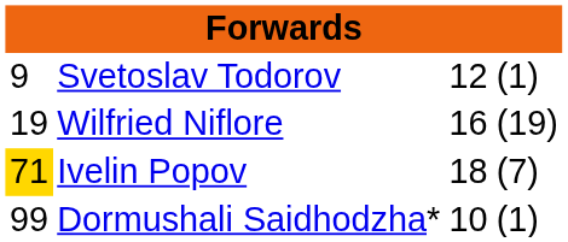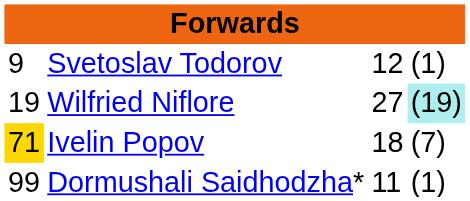 <table class="toccolours" border="0" cellpadding="2" cellspacing="0" align="left" style="margin:0.5em;">
 <tr>
 <th colspan="4" align="center" bgcolor="#ee6611"><span>Forwards</span></th>
 </tr>
 <tr>
 <td>9</td>
 <td> <a href='#'>Svetoslav Todorov</a></td>
 <td>12</td>
 <td>(1)</td>
 </tr>
 <tr>
 <td>19</td>
 <td> <a href='#'>Wilfried Niflore</a></td>
-<td>16</td>
-<td>(19)</td>
+<td>27</td>
+<td style="background: paleturquoise;">(19)</td>
 </tr>
 <tr>
 <td style="background: gold;">71</td>
 <td> <a href='#'>Ivelin Popov</a></td>
 <td>18</td>
 <td>(7)</td>
 </tr>
 <tr>
 <td>99</td>
 <td> <a href='#'>Dormushali Saidhodzha</a>*</td>
-<td>10</td>
+<td>11</td>
 <td>(1)</td>
 </tr>
 <tr>
 </tr>
 </table>
